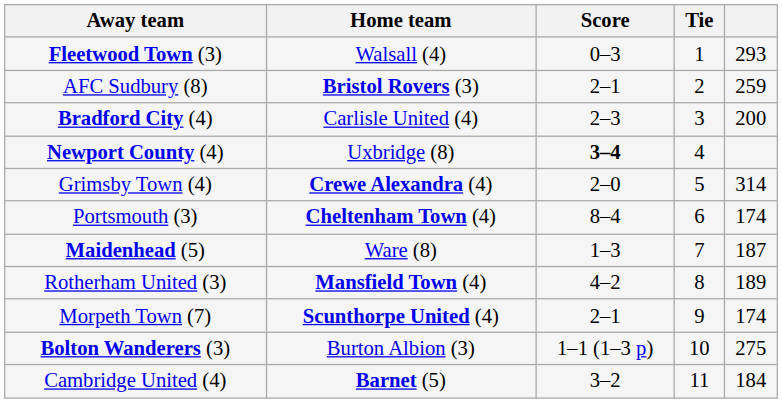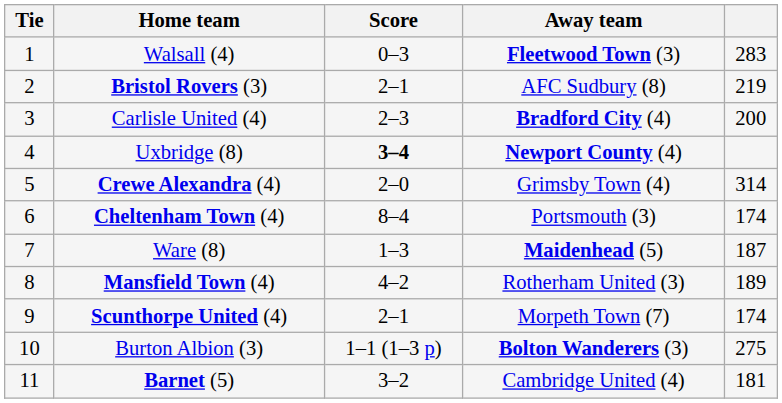 <table class="wikitable" style="width: 600px; background:WhiteSmoke; text-align:center; font-size:100%">
 <tr>
-<th>Away team</th>
+<th>Tie</th>
 <th>Home team</th>
 <th>Score</th>
-<th>Tie</th>
+<th>Away team</th>
 <th></th>
 </tr>
 <tr>
-<td><strong><a href='#'>Fleetwood Town</a></strong> (3)</td>
+<td>1</td>
 <td><a href='#'>Walsall</a> (4)</td>
 <td>0–3</td>
-<td>1</td>
-<td>293</td>
+<td><strong><a href='#'>Fleetwood Town</a></strong> (3)</td>
+<td>283</td>
 </tr>
 <tr>
-<td><a href='#'>AFC Sudbury</a> (8)</td>
+<td>2</td>
 <td><strong><a href='#'>Bristol Rovers</a></strong> (3)</td>
 <td>2–1</td>
-<td>2</td>
-<td>259</td>
+<td><a href='#'>AFC Sudbury</a> (8)</td>
+<td>219</td>
 </tr>
 <tr>
-<td><strong><a href='#'>Bradford City</a></strong> (4)</td>
+<td>3</td>
 <td><a href='#'>Carlisle United</a> (4)</td>
 <td>2–3</td>
-<td>3</td>
+<td><strong><a href='#'>Bradford City</a></strong> (4)</td>
 <td>200</td>
 </tr>
 <tr>
-<td><strong><a href='#'>Newport County</a></strong> (4)</td>
+<td>4</td>
 <td><a href='#'>Uxbridge</a> (8)</td>
 <td><strong>3–4</strong></td>
-<td>4</td>
+<td><strong><a href='#'>Newport County</a></strong> (4)</td>
 <td></td>
 </tr>
 <tr>
-<td><a href='#'>Grimsby Town</a> (4)</td>
+<td>5</td>
 <td><strong><a href='#'>Crewe Alexandra</a></strong> (4)</td>
 <td>2–0</td>
-<td>5</td>
+<td><a href='#'>Grimsby Town</a> (4)</td>
 <td>314</td>
 </tr>
 <tr>
-<td><a href='#'>Portsmouth</a> (3)</td>
+<td>6</td>
 <td><strong><a href='#'>Cheltenham Town</a></strong> (4)</td>
 <td>8–4</td>
-<td>6</td>
+<td><a href='#'>Portsmouth</a> (3)</td>
 <td>174</td>
 </tr>
 <tr>
-<td><strong><a href='#'>Maidenhead</a></strong> (5)</td>
+<td>7</td>
 <td><a href='#'>Ware</a> (8)</td>
 <td>1–3</td>
-<td>7</td>
+<td><strong><a href='#'>Maidenhead</a></strong> (5)</td>
 <td>187</td>
 </tr>
 <tr>
-<td><a href='#'>Rotherham United</a> (3)</td>
+<td>8</td>
 <td><strong><a href='#'>Mansfield Town</a></strong> (4)</td>
 <td>4–2</td>
-<td>8</td>
+<td><a href='#'>Rotherham United</a> (3)</td>
 <td>189</td>
 </tr>
 <tr>
-<td><a href='#'>Morpeth Town</a> (7)</td>
+<td>9</td>
 <td><strong><a href='#'>Scunthorpe United</a></strong> (4)</td>
 <td>2–1</td>
-<td>9</td>
+<td><a href='#'>Morpeth Town</a> (7)</td>
 <td>174</td>
 </tr>
 <tr>
-<td><strong><a href='#'>Bolton Wanderers</a></strong> (3)</td>
+<td>10</td>
 <td><a href='#'>Burton Albion</a> (3)</td>
 <td>1–1 (1–3 <a href='#'>p</a>)</td>
-<td>10</td>
+<td><strong><a href='#'>Bolton Wanderers</a></strong> (3)</td>
 <td>275</td>
 </tr>
 <tr>
-<td><a href='#'>Cambridge United</a> (4)</td>
+<td>11</td>
 <td><strong><a href='#'>Barnet</a></strong> (5)</td>
 <td>3–2</td>
-<td>11</td>
-<td>184</td>
+<td><a href='#'>Cambridge United</a> (4)</td>
+<td>181</td>
 </tr>
 </table>
